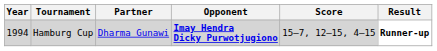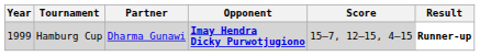 <table class="sortable wikitable" style="font-size: 90%;">
 <tr>
 <th>Year</th>
 <th>Tournament</th>
 <th>Partner</th>
 <th>Opponent</th>
 <th>Score</th>
 <th>Result</th>
 </tr>
 <tr style="background:#D5D5D5">
-<td align="center">1994</td>
+<td align="center">1999</td>
 <td align="left">Hamburg Cup</td>
 <td align="left"> <a href='#'>Dharma Gunawi</a></td>
 <td align="left"><strong> <a href='#'>Imay Hendra</a> <br>  <a href='#'>Dicky Purwotjugiono</a></strong></td>
 <td align="left">15–7, 12–15, 4–15</td>
 <td style="text-align:left; background:white"> <strong>Runner-up</strong></td>
 </tr>
 </table>
